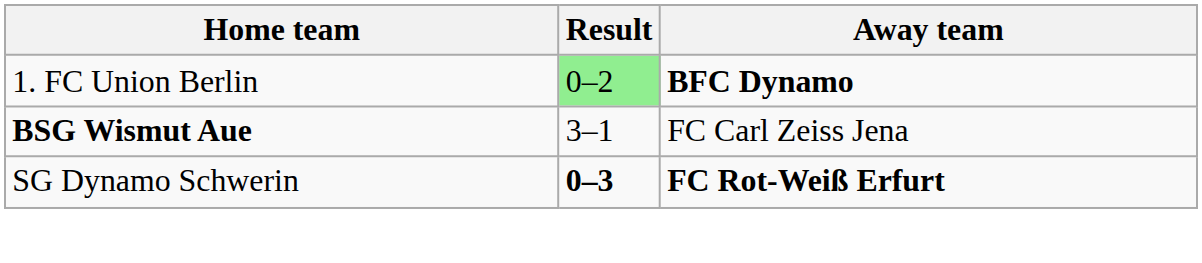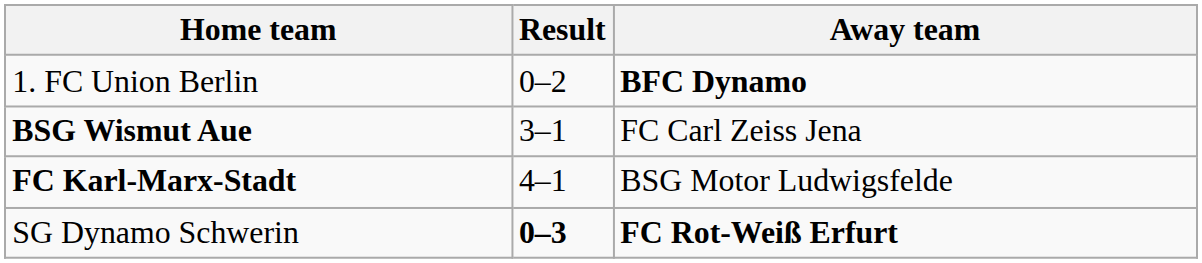 <table class="wikitable" style="width:600px;">
 <tr>
 <th>Home team</th>
 <th style="width:40px;">Result</th>
 <th>Away team</th>
 </tr>
 <tr>
 <td>1. FC Union Berlin</td>
-<td style="background: lightgreen;">0–2</td>
+<td>0–2</td>
 <td><strong>BFC Dynamo</strong></td>
 </tr>
 <tr>
 <td><strong>BSG Wismut Aue</strong></td>
 <td>3–1 </td>
 <td>FC Carl Zeiss Jena</td>
 </tr>
 <tr>
+<td><strong>FC Karl-Marx-Stadt</strong></td>
+<td>4–1</td>
+<td>BSG Motor Ludwigsfelde</td>
+</tr>
+<tr>
 <td>SG Dynamo Schwerin</td>
 <td><strong>0–3</strong></td>
 <td><strong>FC Rot-Weiß Erfurt</strong></td>
 </tr>
 </table>
